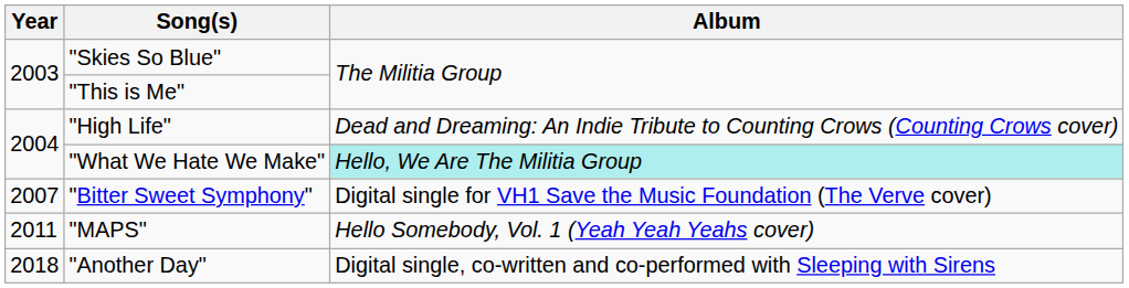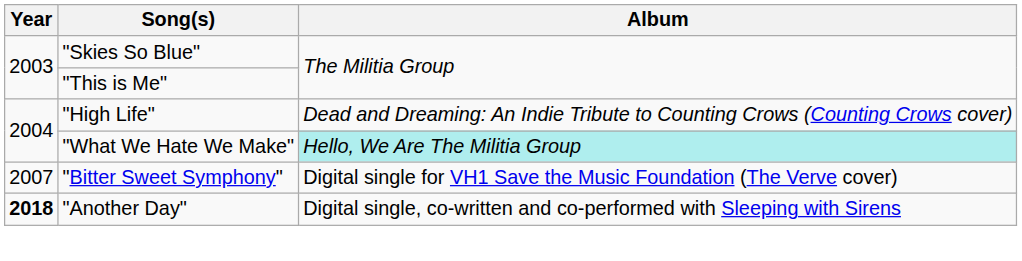 <table class="wikitable">
 <tr>
 <th>Year</th>
 <th>Song(s)</th>
 <th>Album</th>
 </tr>
 <tr>
 <td rowspan="2">2003</td>
 <td>"Skies So Blue"</td>
 <td rowspan="2"><em>The Militia Group</em></td>
 </tr>
 <tr>
 <td>"This is Me"</td>
 </tr>
 <tr>
 <td rowspan="2">2004</td>
 <td>"High Life"</td>
 <td><em>Dead and Dreaming: An Indie Tribute to Counting Crows (<a href='#'>Counting Crows</a> cover)</em></td>
 </tr>
 <tr>
 <td>"What We Hate We Make"</td>
 <td style="background: paleturquoise;"><em>Hello, We Are The Militia Group</em></td>
 </tr>
 <tr>
 <td>2007</td>
 <td>"<a href='#'>Bitter Sweet Symphony</a>"</td>
 <td>Digital single for <a href='#'>VH1 Save the Music Foundation</a> (<a href='#'>The Verve</a> cover)</td>
 </tr>
 <tr>
-<td>2011</td>
-<td>"MAPS"</td>
-<td><em>Hello Somebody, Vol. 1 (<a href='#'>Yeah Yeah Yeahs</a> cover)</em></td>
-</tr>
-<tr>
-<td>2018</td>
+<td><strong>2018</strong></td>
 <td>"Another Day"</td>
 <td>Digital single, co-written and co-performed with <a href='#'>Sleeping with Sirens</a></td>
 </tr>
 </table>
